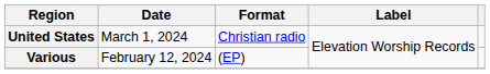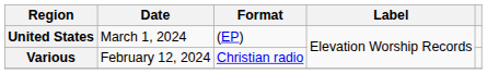 <table class="wikitable plainrowheaders">
 <tr>
 <th scope="col">Region</th>
 <th scope="col">Date</th>
 <th scope="col">Format</th>
 <th scope="col">Label</th>
 <th scope="col"></th>
 </tr>
 <tr>
 <th scope="row">United States</th>
 <td>March 1, 2024</td>
-<td><a href='#'>Christian radio</a></td>
+<td>(<a href='#'>EP</a>)</td>
 <td rowspan="2">Elevation Worship Records</td>
 <td></td>
 </tr>
 <tr>
 <th scope="row">Various</th>
 <td>February 12, 2024</td>
-<td>(<a href='#'>EP</a>)</td>
+<td><a href='#'>Christian radio</a></td>
 <td></td>
 </tr>
 <tr>
 </tr>
 </table>
